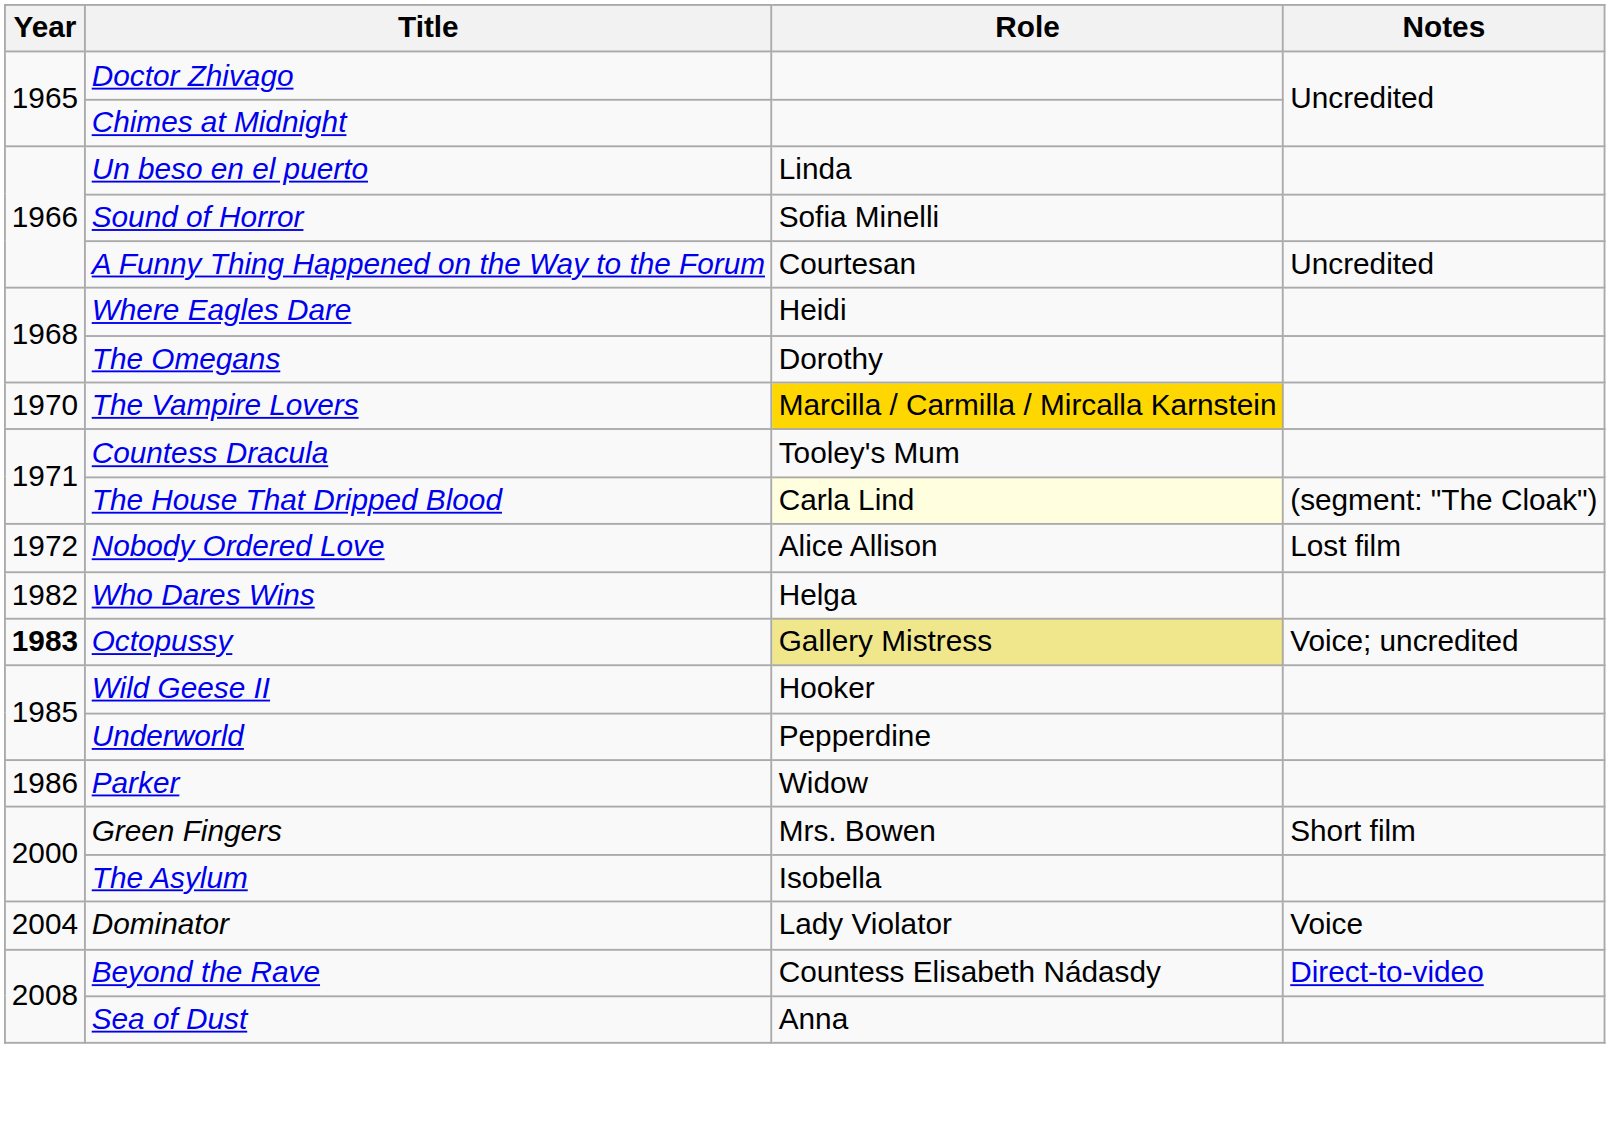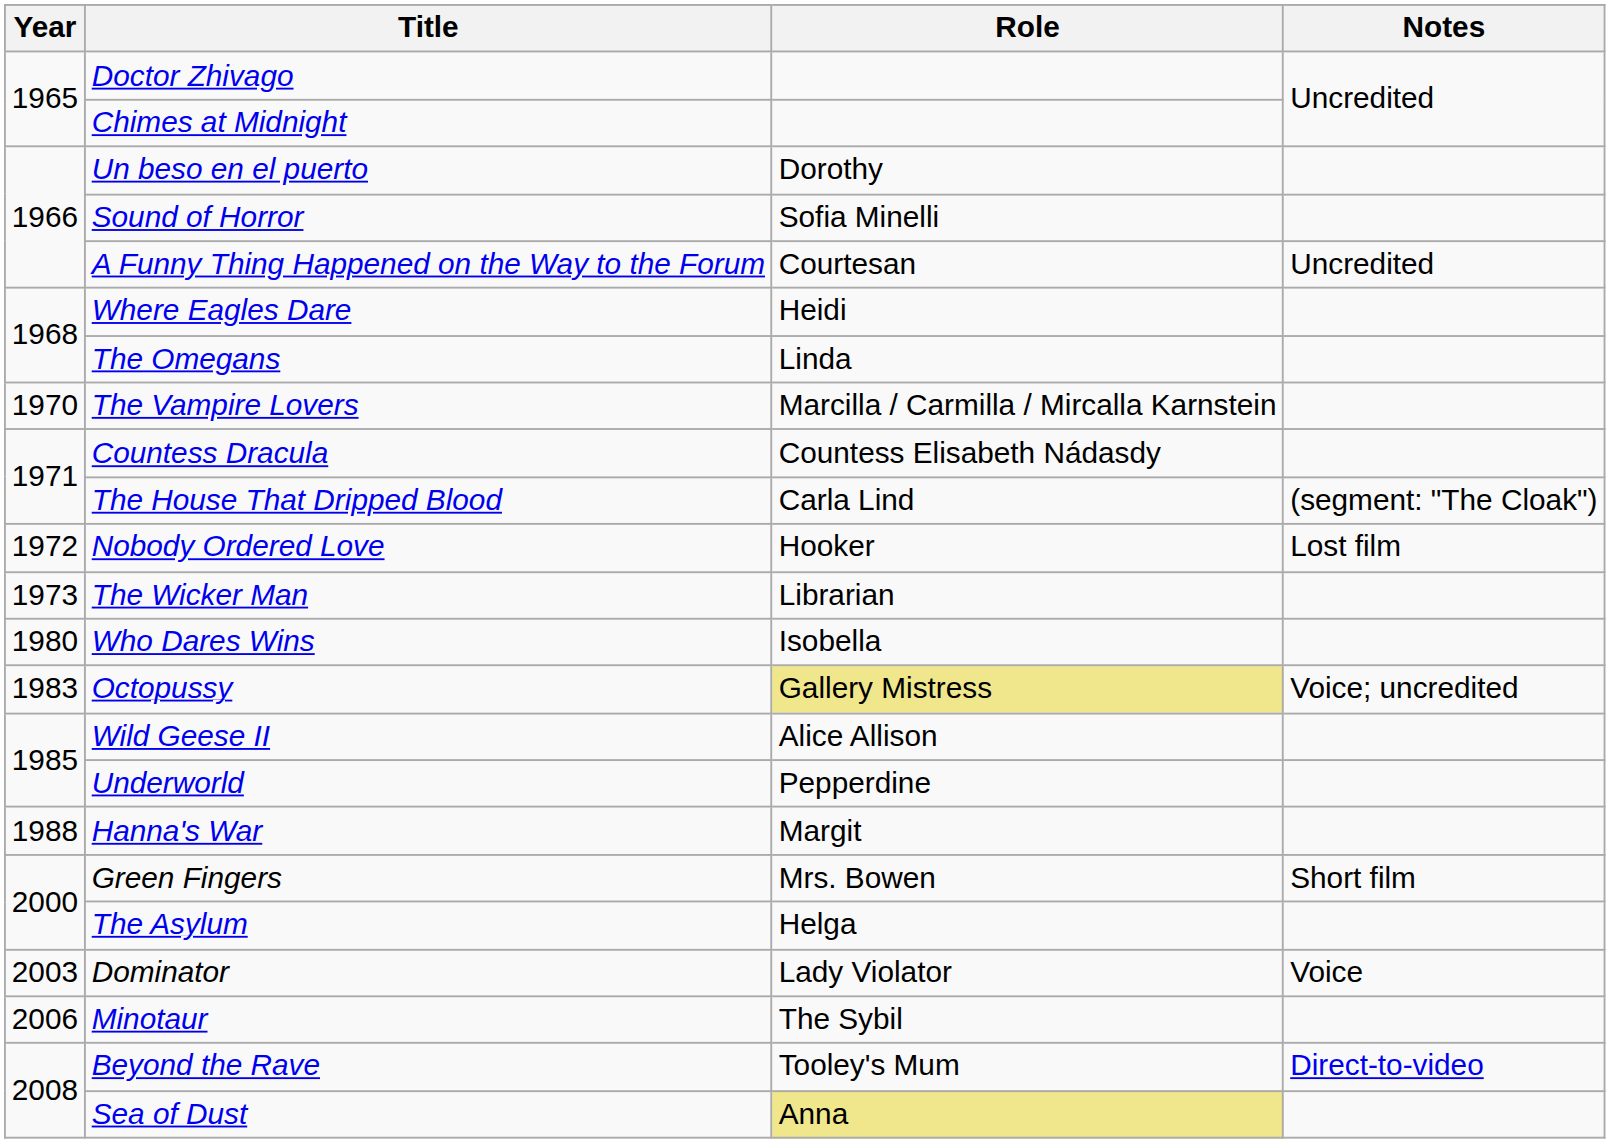 <table class="wikitable sortable">
 <tr>
 <th>Year</th>
 <th>Title</th>
 <th>Role</th>
 <th class="unsortable">Notes</th>
 </tr>
 <tr>
 <td rowspan="2">1965</td>
 <td><em><a href='#'>Doctor Zhivago</a></em></td>
 <td></td>
 <td rowspan="2">Uncredited</td>
 </tr>
 <tr>
 <td><em><a href='#'>Chimes at Midnight</a></em></td>
 <td></td>
 </tr>
 <tr>
 <td rowspan="3">1966</td>
 <td><em><a href='#'>Un beso en el puerto</a></em></td>
-<td>Linda</td>
+<td>Dorothy</td>
 <td></td>
 </tr>
 <tr>
 <td><em><a href='#'>Sound of Horror</a></em></td>
 <td>Sofia Minelli</td>
 <td></td>
 </tr>
 <tr>
 <td><em><a href='#'>A Funny Thing Happened on the Way to the Forum</a></em></td>
 <td>Courtesan</td>
 <td>Uncredited</td>
 </tr>
 <tr>
 <td rowspan="2">1968</td>
 <td><em><a href='#'>Where Eagles Dare</a></em></td>
 <td>Heidi</td>
 <td></td>
 </tr>
 <tr>
 <td><em><a href='#'>The Omegans</a></em></td>
-<td>Dorothy</td>
+<td>Linda</td>
 <td></td>
 </tr>
 <tr>
 <td>1970</td>
 <td><em><a href='#'>The Vampire Lovers</a></em></td>
-<td style="background: gold;">Marcilla / Carmilla / Mircalla Karnstein</td>
+<td>Marcilla / Carmilla / Mircalla Karnstein</td>
 <td></td>
 </tr>
 <tr>
 <td rowspan="2">1971</td>
 <td><em><a href='#'>Countess Dracula</a></em></td>
-<td>Tooley's Mum</td>
+<td>Countess Elisabeth Nádasdy</td>
 <td></td>
 </tr>
 <tr>
 <td><em><a href='#'>The House That Dripped Blood</a></em></td>
-<td style="background: lightyellow;">Carla Lind</td>
+<td>Carla Lind</td>
 <td>(segment: "The Cloak")</td>
 </tr>
 <tr>
 <td>1972</td>
 <td><em><a href='#'>Nobody Ordered Love</a></em></td>
-<td>Alice Allison</td>
+<td>Hooker</td>
 <td>Lost film</td>
 </tr>
 <tr>
-<td>1982</td>
-<td><em><a href='#'>Who Dares Wins</a></em></td>
-<td>Helga</td>
+<td>1973</td>
+<td><em><a href='#'>The Wicker Man</a></em></td>
+<td>Librarian</td>
 <td></td>
 </tr>
 <tr>
-<td><strong>1983</strong></td>
+<td>1980</td>
+<td><em><a href='#'>Who Dares Wins</a></em></td>
+<td>Isobella</td>
+<td></td>
+</tr>
+<tr>
+<td>1983</td>
 <td><em><a href='#'>Octopussy</a></em></td>
 <td style="background: khaki;">Gallery Mistress</td>
 <td>Voice; uncredited</td>
 </tr>
 <tr>
 <td rowspan="2">1985</td>
 <td><em><a href='#'>Wild Geese II</a></em></td>
-<td>Hooker</td>
+<td>Alice Allison</td>
 <td></td>
 </tr>
 <tr>
 <td><em><a href='#'>Underworld</a></em></td>
 <td>Pepperdine</td>
 <td></td>
 </tr>
 <tr>
-<td>1986</td>
-<td><em><a href='#'>Parker</a></em></td>
-<td>Widow</td>
+<td>1988</td>
+<td><em><a href='#'>Hanna's War</a></em></td>
+<td>Margit</td>
 <td></td>
 </tr>
 <tr>
 <td rowspan="2">2000</td>
 <td><em>Green Fingers</em></td>
 <td>Mrs. Bowen</td>
 <td>Short film</td>
 </tr>
 <tr>
 <td><em><a href='#'>The Asylum</a></em></td>
-<td>Isobella</td>
+<td>Helga</td>
 <td></td>
 </tr>
 <tr>
-<td>2004</td>
+<td>2003</td>
 <td><em>Dominator</em></td>
 <td>Lady Violator</td>
 <td>Voice</td>
 </tr>
 <tr>
+<td>2006</td>
+<td><em><a href='#'>Minotaur</a></em></td>
+<td>The Sybil</td>
+<td></td>
+</tr>
+<tr>
 <td rowspan="2">2008</td>
 <td><em><a href='#'>Beyond the Rave</a></em></td>
-<td>Countess Elisabeth Nádasdy</td>
+<td>Tooley's Mum</td>
 <td><a href='#'>Direct-to-video</a></td>
 </tr>
 <tr>
 <td><em><a href='#'>Sea of Dust</a></em></td>
-<td>Anna</td>
+<td style="background: khaki;">Anna</td>
 <td></td>
 </tr>
 </table>
